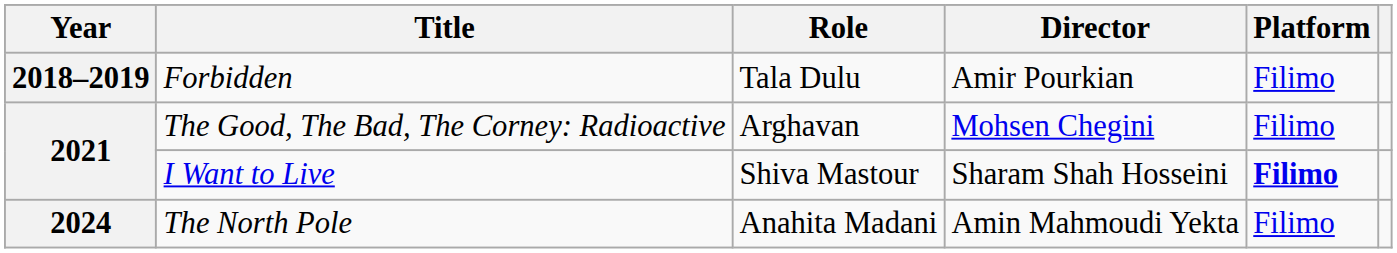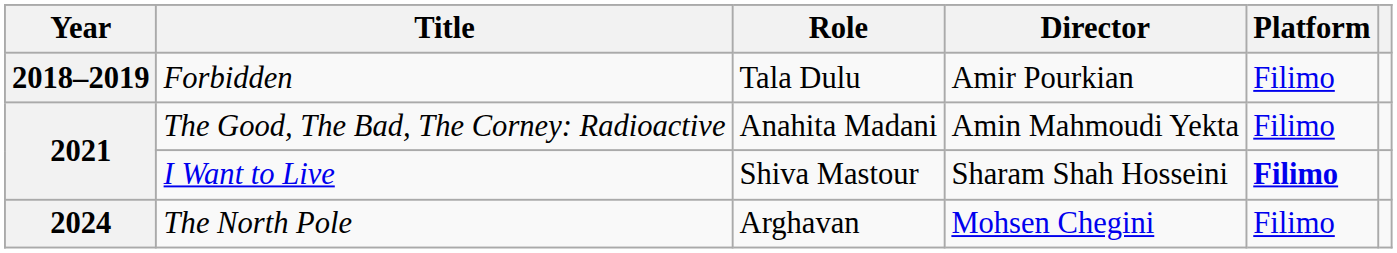 <table class="wikitable plainrowheaders sortable" style="font-size:100%">
 <tr>
 <th scope="col">Year</th>
 <th scope="col">Title</th>
 <th scope="col">Role</th>
 <th scope="col">Director</th>
 <th scope="col">Platform</th>
 <th class="unsortable" scope="col"></th>
 </tr>
 <tr>
 <th scope="row">2018–2019</th>
 <td><em>Forbidden</em></td>
 <td>Tala Dulu</td>
 <td>Amir Pourkian</td>
 <td><a href='#'>Filimo</a></td>
 <td></td>
 </tr>
 <tr>
 <th scope="row" rowspan="2">2021</th>
 <td><em>The Good, The Bad, The Corney: Radioactive</em></td>
-<td>Arghavan</td>
-<td><a href='#'>Mohsen Chegini</a></td>
+<td>Anahita Madani</td>
+<td>Amin Mahmoudi Yekta</td>
 <td><a href='#'>Filimo</a></td>
 <td></td>
 </tr>
 <tr>
 <td><em><a href='#'>I Want to Live</a></em></td>
 <td>Shiva Mastour</td>
 <td>Sharam Shah Hosseini</td>
 <td><strong><a href='#'>Filimo</a></strong></td>
 <td></td>
 </tr>
 <tr>
 <th scope="row">2024</th>
 <td><em>The North Pole</em></td>
-<td>Anahita Madani</td>
-<td>Amin Mahmoudi Yekta</td>
+<td>Arghavan</td>
+<td><a href='#'>Mohsen Chegini</a></td>
 <td><a href='#'>Filimo</a></td>
 <td></td>
 </tr>
 </table>
